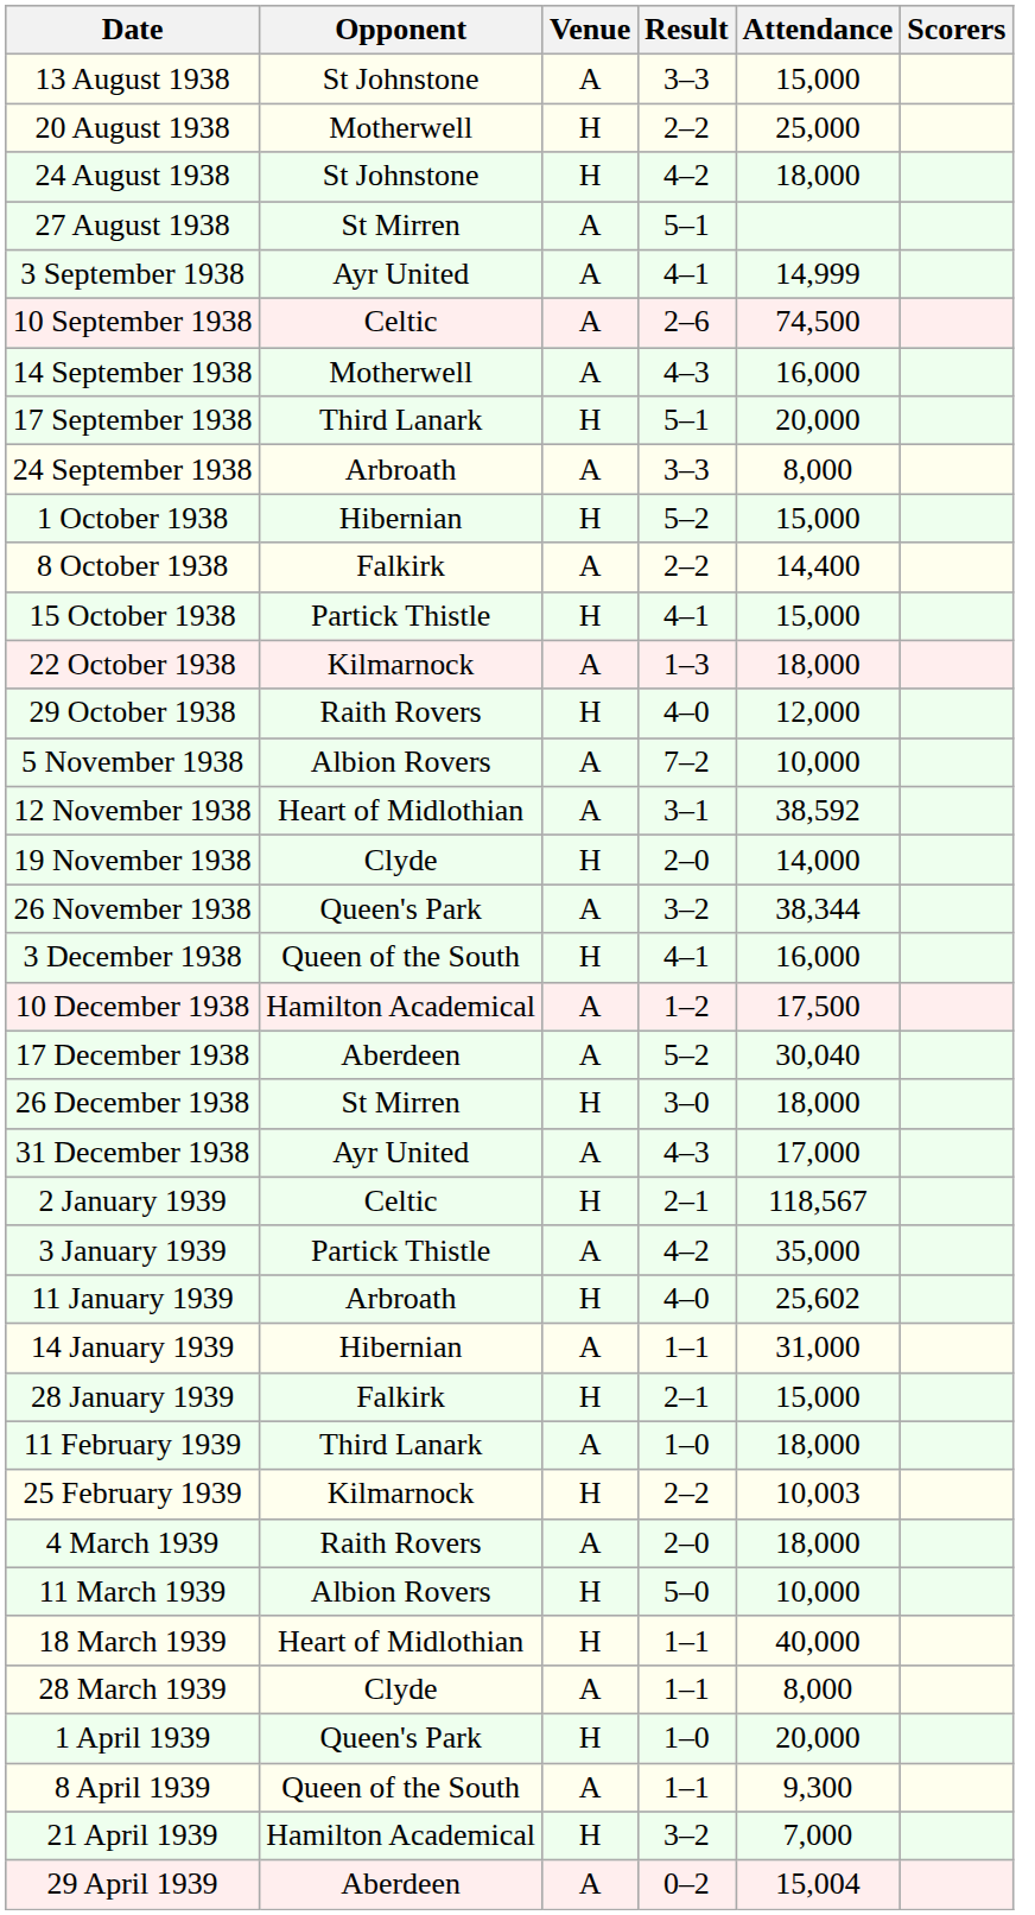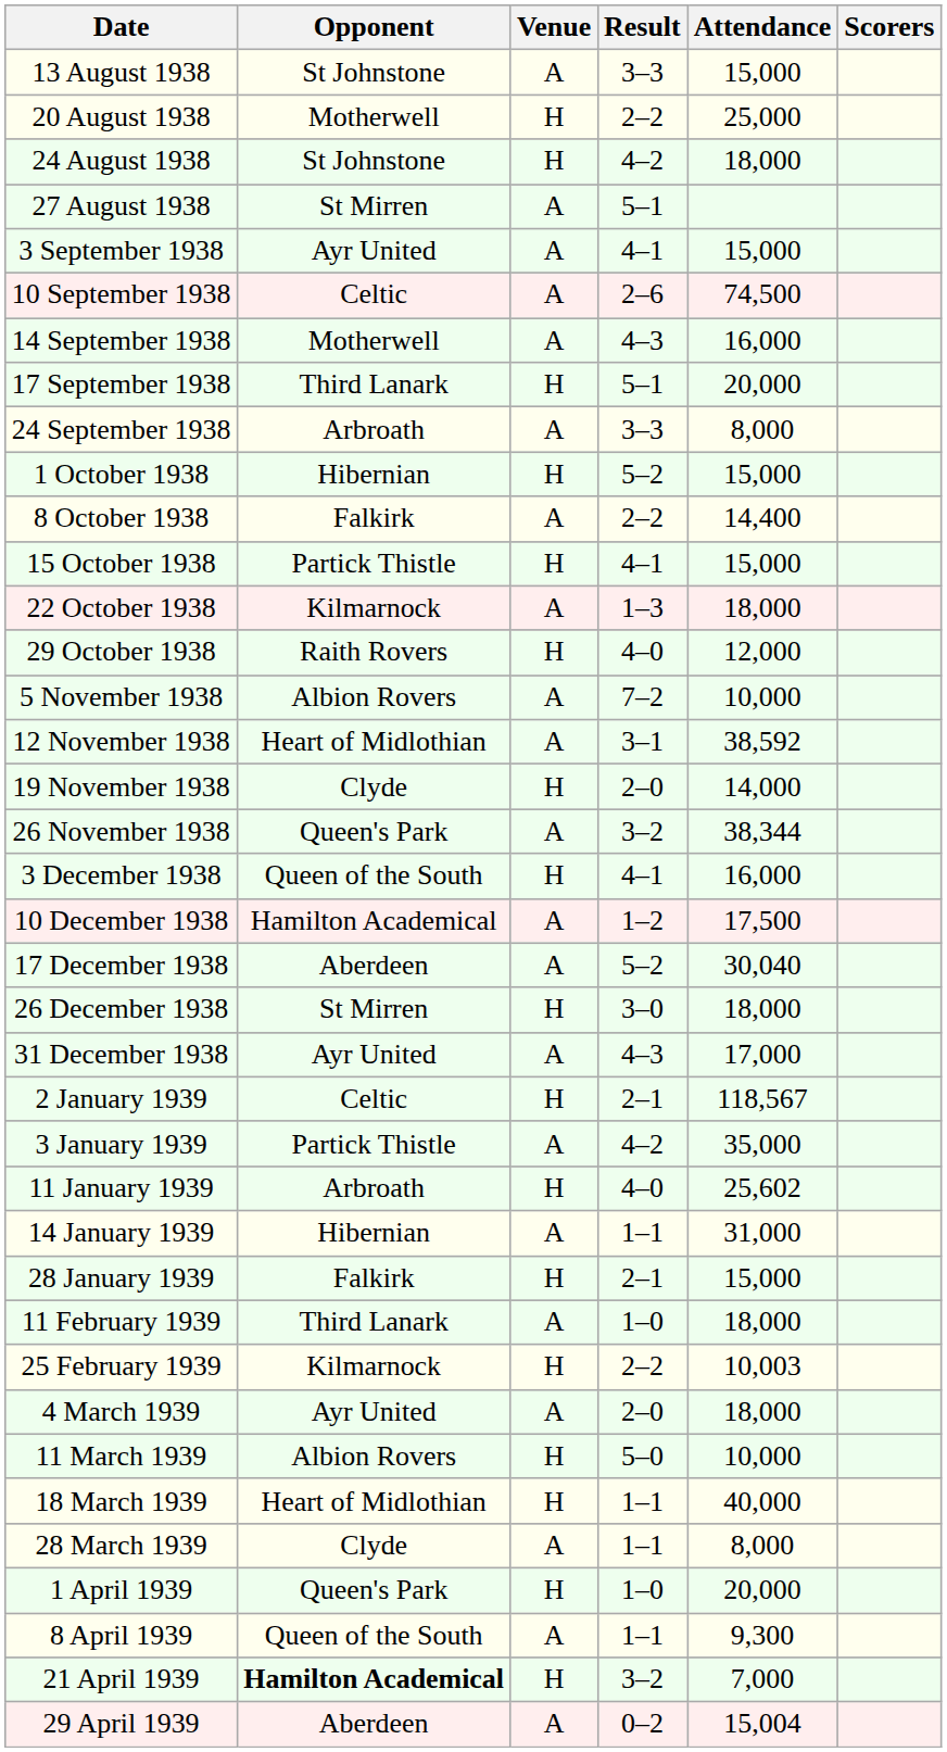 <table class="wikitable sortable" style="font-size:100%; text-align:center">
 <tr>
 <th>Date</th>
 <th>Opponent</th>
 <th>Venue</th>
 <th>Result</th>
 <th>Attendance</th>
 <th>Scorers</th>
 </tr>
 <tr bgcolor = "#FFFFEE">
 <td>13 August 1938</td>
 <td>St Johnstone</td>
 <td>A</td>
 <td>3–3</td>
 <td>15,000</td>
 <td></td>
 </tr>
 <tr bgcolor = "#FFFFEE">
 <td>20 August 1938</td>
 <td>Motherwell</td>
 <td>H</td>
 <td>2–2</td>
 <td>25,000</td>
 <td></td>
 </tr>
 <tr bgcolor = "#EEFFEE">
 <td>24 August 1938</td>
 <td>St Johnstone</td>
 <td>H</td>
 <td>4–2</td>
 <td>18,000</td>
 <td></td>
 </tr>
 <tr bgcolor = "#EEFFEE">
 <td>27 August 1938</td>
 <td>St Mirren</td>
 <td>A</td>
 <td>5–1</td>
 <td></td>
 <td></td>
 </tr>
 <tr bgcolor = "#EEFFEE">
 <td>3 September 1938</td>
 <td>Ayr United</td>
 <td>A</td>
 <td>4–1</td>
-<td>14,999</td>
+<td>15,000</td>
 <td></td>
 </tr>
 <tr bgcolor = "#FFEEEE">
 <td>10 September 1938</td>
 <td>Celtic</td>
 <td>A</td>
 <td>2–6</td>
 <td>74,500</td>
 <td></td>
 </tr>
 <tr bgcolor = "#EEFFEE">
 <td>14 September 1938</td>
 <td>Motherwell</td>
 <td>A</td>
 <td>4–3</td>
 <td>16,000</td>
 <td></td>
 </tr>
 <tr bgcolor = "#EEFFEE">
 <td>17 September 1938</td>
 <td>Third Lanark</td>
 <td>H</td>
 <td>5–1</td>
 <td>20,000</td>
 <td></td>
 </tr>
 <tr bgcolor = "#FFFFEE">
 <td>24 September 1938</td>
 <td>Arbroath</td>
 <td>A</td>
 <td>3–3</td>
 <td>8,000</td>
 <td></td>
 </tr>
 <tr bgcolor = "#EEFFEE">
 <td>1 October 1938</td>
 <td>Hibernian</td>
 <td>H</td>
 <td>5–2</td>
 <td>15,000</td>
 <td></td>
 </tr>
 <tr bgcolor = "#FFFFEE">
 <td>8 October 1938</td>
 <td>Falkirk</td>
 <td>A</td>
 <td>2–2</td>
 <td>14,400</td>
 <td></td>
 </tr>
 <tr bgcolor = "#EEFFEE">
 <td>15 October 1938</td>
 <td>Partick Thistle</td>
 <td>H</td>
 <td>4–1</td>
 <td>15,000</td>
 <td></td>
 </tr>
 <tr bgcolor = "#FFEEEE">
 <td>22 October 1938</td>
 <td>Kilmarnock</td>
 <td>A</td>
 <td>1–3</td>
 <td>18,000</td>
 <td></td>
 </tr>
 <tr bgcolor = "#EEFFEE">
 <td>29 October 1938</td>
 <td>Raith Rovers</td>
 <td>H</td>
 <td>4–0</td>
 <td>12,000</td>
 <td></td>
 </tr>
 <tr bgcolor = "#EEFFEE">
 <td>5 November 1938</td>
 <td>Albion Rovers</td>
 <td>A</td>
 <td>7–2</td>
 <td>10,000</td>
 <td></td>
 </tr>
 <tr bgcolor = "#EEFFEE">
 <td>12 November 1938</td>
 <td>Heart of Midlothian</td>
 <td>A</td>
 <td>3–1</td>
 <td>38,592</td>
 <td></td>
 </tr>
 <tr bgcolor = "#EEFFEE">
 <td>19 November 1938</td>
 <td>Clyde</td>
 <td>H</td>
 <td>2–0</td>
 <td>14,000</td>
 <td></td>
 </tr>
 <tr bgcolor = "#EEFFEE">
 <td>26 November 1938</td>
 <td>Queen's Park</td>
 <td>A</td>
 <td>3–2</td>
 <td>38,344</td>
 <td></td>
 </tr>
 <tr bgcolor = "#EEFFEE">
 <td>3 December 1938</td>
 <td>Queen of the South</td>
 <td>H</td>
 <td>4–1</td>
 <td>16,000</td>
 <td></td>
 </tr>
 <tr bgcolor = "#FFEEEE">
 <td>10 December 1938</td>
 <td>Hamilton Academical</td>
 <td>A</td>
 <td>1–2</td>
 <td>17,500</td>
 <td></td>
 </tr>
 <tr bgcolor = "#EEFFEE">
 <td>17 December 1938</td>
 <td>Aberdeen</td>
 <td>A</td>
 <td>5–2</td>
 <td>30,040</td>
 <td></td>
 </tr>
 <tr bgcolor = "#EEFFEE">
 <td>26 December 1938</td>
 <td>St Mirren</td>
 <td>H</td>
 <td>3–0</td>
 <td>18,000</td>
 <td></td>
 </tr>
 <tr bgcolor = "#EEFFEE">
 <td>31 December 1938</td>
 <td>Ayr United</td>
 <td>A</td>
 <td>4–3</td>
 <td>17,000</td>
 <td></td>
 </tr>
 <tr bgcolor = "#EEFFEE">
 <td>2 January 1939</td>
 <td>Celtic</td>
 <td>H</td>
 <td>2–1</td>
 <td>118,567</td>
 <td></td>
 </tr>
 <tr bgcolor = "#EEFFEE">
 <td>3 January 1939</td>
 <td>Partick Thistle</td>
 <td>A</td>
 <td>4–2</td>
 <td>35,000</td>
 <td></td>
 </tr>
 <tr bgcolor = "#EEFFEE">
 <td>11 January 1939</td>
 <td>Arbroath</td>
 <td>H</td>
 <td>4–0</td>
 <td>25,602</td>
 <td></td>
 </tr>
 <tr bgcolor = "#FFFFEE">
 <td>14 January 1939</td>
 <td>Hibernian</td>
 <td>A</td>
 <td>1–1</td>
 <td>31,000</td>
 <td></td>
 </tr>
 <tr bgcolor = "#EEFFEE">
 <td>28 January 1939</td>
 <td>Falkirk</td>
 <td>H</td>
 <td>2–1</td>
 <td>15,000</td>
 <td></td>
 </tr>
 <tr bgcolor = "#EEFFEE">
 <td>11 February 1939</td>
 <td>Third Lanark</td>
 <td>A</td>
 <td>1–0</td>
 <td>18,000</td>
 <td></td>
 </tr>
 <tr bgcolor = "#FFFFEE">
 <td>25 February 1939</td>
 <td>Kilmarnock</td>
 <td>H</td>
 <td>2–2</td>
 <td>10,003</td>
 <td></td>
 </tr>
 <tr bgcolor = "#EEFFEE">
 <td>4 March 1939</td>
-<td>Raith Rovers</td>
+<td>Ayr United</td>
 <td>A</td>
 <td>2–0</td>
 <td>18,000</td>
 <td></td>
 </tr>
 <tr bgcolor = "#EEFFEE">
 <td>11 March 1939</td>
 <td>Albion Rovers</td>
 <td>H</td>
 <td>5–0</td>
 <td>10,000</td>
 <td></td>
 </tr>
 <tr bgcolor = "#FFFFEE">
 <td>18 March 1939</td>
 <td>Heart of Midlothian</td>
 <td>H</td>
 <td>1–1</td>
 <td>40,000</td>
 <td></td>
 </tr>
 <tr bgcolor = "#FFFFEE">
 <td>28 March 1939</td>
 <td>Clyde</td>
 <td>A</td>
 <td>1–1</td>
 <td>8,000</td>
 <td></td>
 </tr>
 <tr bgcolor = "#EEFFEE">
 <td>1 April 1939</td>
 <td>Queen's Park</td>
 <td>H</td>
 <td>1–0</td>
 <td>20,000</td>
 <td></td>
 </tr>
 <tr bgcolor = "#FFFFEE">
 <td>8 April 1939</td>
 <td>Queen of the South</td>
 <td>A</td>
 <td>1–1</td>
 <td>9,300</td>
 <td></td>
 </tr>
 <tr bgcolor = "#EEFFEE">
 <td>21 April 1939</td>
-<td>Hamilton Academical</td>
+<td><strong>Hamilton Academical</strong></td>
 <td>H</td>
 <td>3–2</td>
 <td>7,000</td>
 <td></td>
 </tr>
 <tr bgcolor = "#FFEEEE">
 <td>29 April 1939</td>
 <td>Aberdeen</td>
 <td>A</td>
 <td>0–2</td>
 <td>15,004</td>
 <td></td>
 </tr>
 </table>
